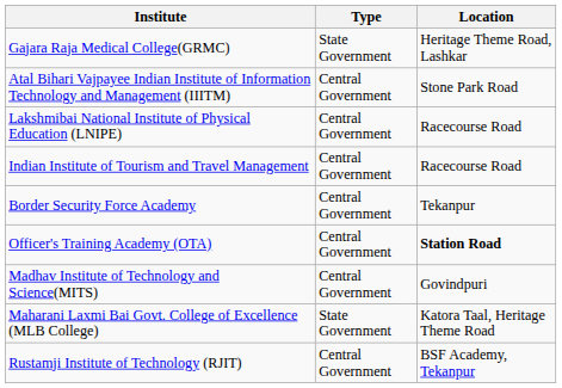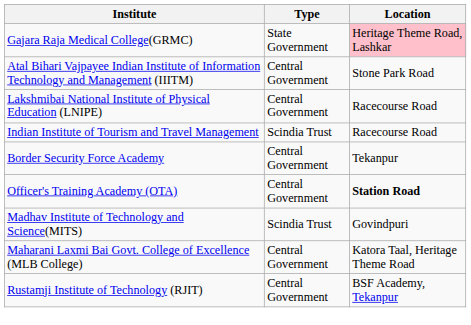 <table class="wikitable sortable">
 <tr>
 <th>Institute</th>
 <th>Type</th>
 <th>Location</th>
 </tr>
 <tr>
 <td><a href='#'>Gajara Raja Medical College</a>(GRMC)</td>
 <td>State Government</td>
-<td>Heritage Theme Road, Lashkar</td>
+<td style="background: pink;">Heritage Theme Road, Lashkar</td>
 </tr>
 <tr>
 <td><a href='#'>Atal Bihari Vajpayee Indian Institute of Information Technology and Management</a> (IIITM)</td>
 <td>Central Government</td>
 <td>Stone Park Road</td>
 </tr>
 <tr>
 <td><a href='#'>Lakshmibai National Institute of Physical Education</a> (LNIPE)</td>
 <td>Central Government</td>
 <td>Racecourse Road</td>
 </tr>
 <tr>
 <td><a href='#'>Indian Institute of Tourism and Travel Management</a></td>
-<td>Central Government</td>
+<td>Scindia Trust</td>
 <td>Racecourse Road</td>
 </tr>
 <tr>
 <td><a href='#'>Border Security Force Academy</a></td>
 <td>Central Government</td>
 <td>Tekanpur</td>
 </tr>
 <tr>
 <td><a href='#'>Officer's Training Academy (OTA)</a></td>
 <td>Central Government</td>
 <td><strong>Station Road</strong></td>
 </tr>
 <tr>
 <td><a href='#'>Madhav Institute of Technology and Science</a>(MITS)</td>
-<td>Central Government</td>
+<td>Scindia Trust</td>
 <td>Govindpuri</td>
 </tr>
 <tr>
 <td><a href='#'>Maharani Laxmi Bai Govt. College of Excellence</a> (MLB College)</td>
-<td>State Government</td>
+<td>Central Government</td>
 <td>Katora Taal, Heritage Theme Road</td>
 </tr>
 <tr>
 <td><a href='#'>Rustamji Institute of Technology</a> (RJIT)</td>
 <td>Central Government</td>
 <td>BSF Academy, <a href='#'>Tekanpur</a></td>
 </tr>
 </table>
